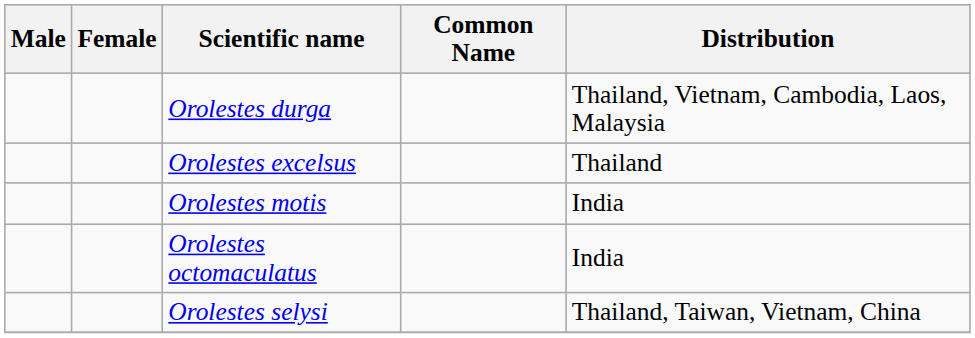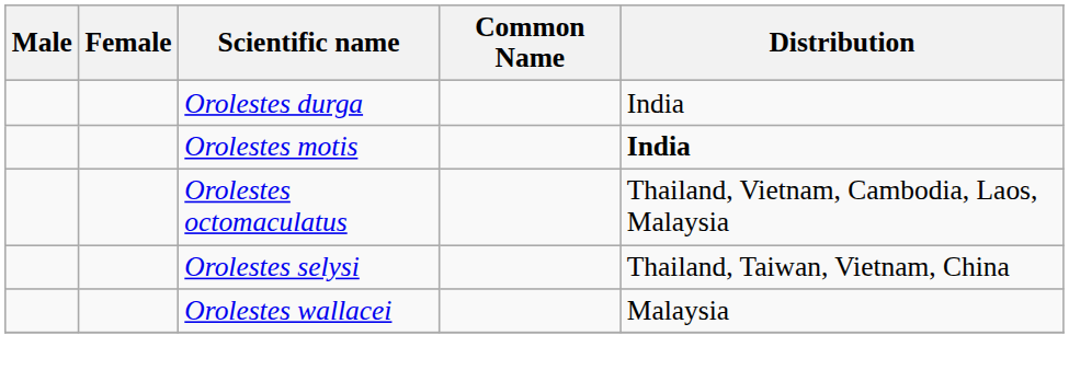 <table class="wikitable">
 <tr>
 <th>Male</th>
 <th>Female</th>
 <th>Scientific name</th>
 <th>Common Name</th>
 <th>Distribution</th>
 </tr>
 <tr>
 <td></td>
 <td></td>
 <td><em><a href='#'>Orolestes durga</a></em> </td>
 <td></td>
-<td>Thailand, Vietnam, Cambodia, Laos, Malaysia</td>
-</tr>
-<tr>
-<td></td>
-<td></td>
-<td><em><a href='#'>Orolestes excelsus</a></em> </td>
-<td></td>
-<td>Thailand</td>
+<td>India</td>
 </tr>
 <tr>
 <td></td>
 <td></td>
 <td><em><a href='#'>Orolestes motis</a></em> </td>
 <td></td>
-<td>India</td>
+<td><strong>India</strong></td>
 </tr>
 <tr>
 <td></td>
 <td></td>
 <td><em><a href='#'>Orolestes octomaculatus</a></em> </td>
 <td></td>
-<td>India</td>
+<td>Thailand, Vietnam, Cambodia, Laos, Malaysia</td>
 </tr>
 <tr>
 <td></td>
 <td></td>
 <td><em><a href='#'>Orolestes selysi</a></em> </td>
 <td></td>
 <td>Thailand, Taiwan, Vietnam, China</td>
 </tr>
 <tr>
+<td></td>
+<td></td>
+<td><em><a href='#'>Orolestes wallacei</a></em> </td>
+<td></td>
+<td>Malaysia</td>
+</tr>
+<tr>
 </tr>
 </table>
